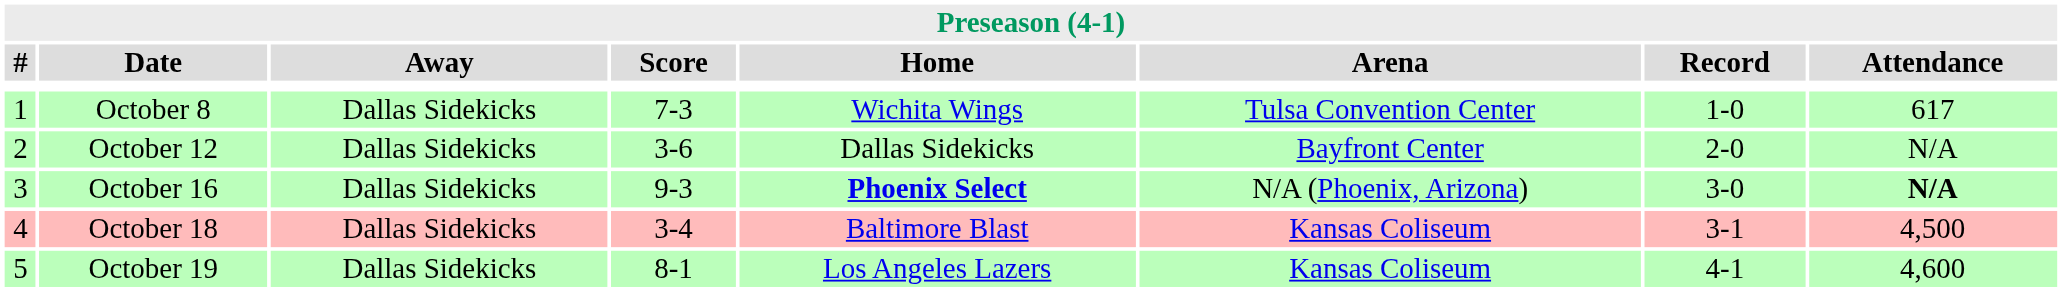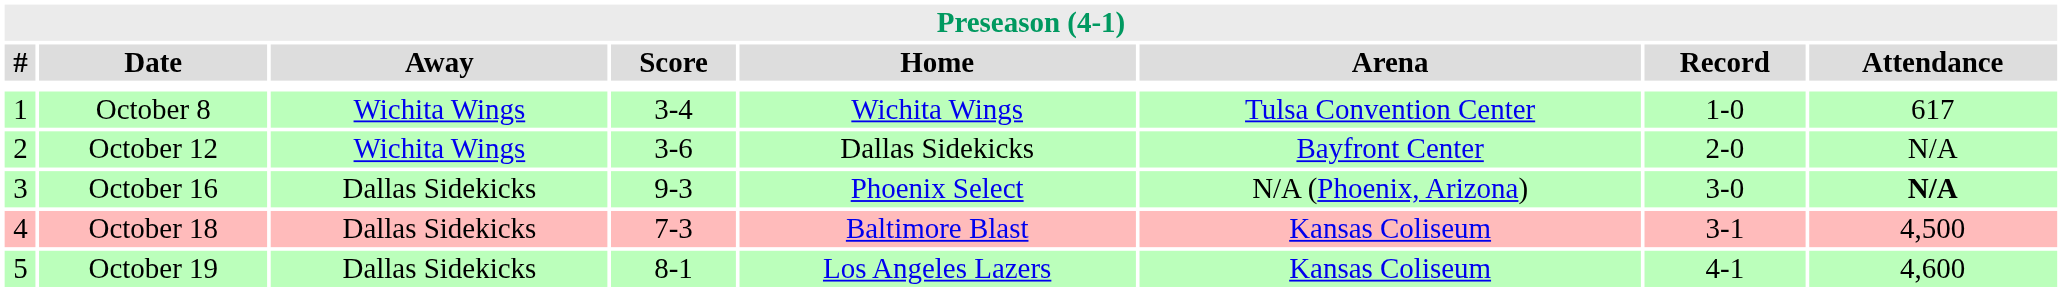 <table class="toccolours collapsible collapsed" width=90% style="clear:both; margin:1.5em auto; text-align:center;">
 <tr>
 <th colspan=11 style="background:#EBEBEB; color:#009960;">Preseason (4-1)</th>
 </tr>
 <tr align="center" bgcolor="#dddddd">
 <td><strong>#</strong></td>
 <td><strong>Date</strong></td>
 <td><strong>Away</strong></td>
 <td><strong>Score</strong></td>
 <td><strong>Home</strong></td>
 <td><strong>Arena</strong></td>
 <td><strong>Record</strong></td>
 <td><strong>Attendance</strong></td>
 </tr>
 <tr align="center" bgcolor="#ccffcc">
 </tr>
 <tr>
 </tr>
 <tr align="center" bgcolor="#bbffbb">
 <td>1</td>
 <td>October 8</td>
-<td>Dallas Sidekicks</td>
-<td>7-3</td>
+<td><a href='#'>Wichita Wings</a></td>
+<td>3-4</td>
 <td><a href='#'>Wichita Wings</a></td>
 <td><a href='#'>Tulsa Convention Center</a></td>
 <td>1-0</td>
 <td>617</td>
 </tr>
 <tr align="center" bgcolor="#bbffbb">
 <td>2</td>
 <td>October 12</td>
-<td>Dallas Sidekicks</td>
+<td><a href='#'>Wichita Wings</a></td>
 <td>3-6</td>
 <td>Dallas Sidekicks</td>
 <td><a href='#'>Bayfront Center</a></td>
 <td>2-0</td>
 <td>N/A</td>
 </tr>
 <tr align="center" bgcolor="#bbffbb">
 <td>3</td>
 <td>October 16</td>
 <td>Dallas Sidekicks</td>
 <td>9-3</td>
-<td><strong><a href='#'>Phoenix Select</a></strong></td>
+<td><a href='#'>Phoenix Select</a></td>
 <td>N/A (<a href='#'>Phoenix, Arizona</a>)</td>
 <td>3-0</td>
 <td><strong>N/A</strong></td>
 </tr>
 <tr align="center" bgcolor="#ffbbbb">
 <td>4</td>
 <td>October 18</td>
 <td>Dallas Sidekicks</td>
-<td>3-4</td>
+<td>7-3</td>
 <td><a href='#'>Baltimore Blast</a></td>
 <td><a href='#'>Kansas Coliseum</a></td>
 <td>3-1</td>
 <td>4,500</td>
 </tr>
 <tr align="center" bgcolor="#bbffbb">
 <td>5</td>
 <td>October 19</td>
 <td>Dallas Sidekicks</td>
 <td>8-1</td>
 <td><a href='#'>Los Angeles Lazers</a></td>
 <td><a href='#'>Kansas Coliseum</a></td>
 <td>4-1</td>
 <td>4,600</td>
 </tr>
 </table>
